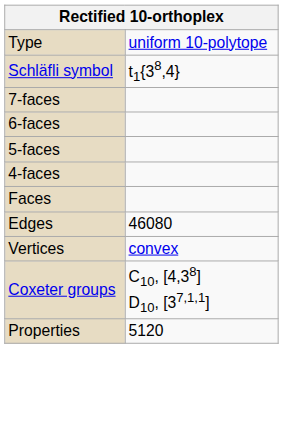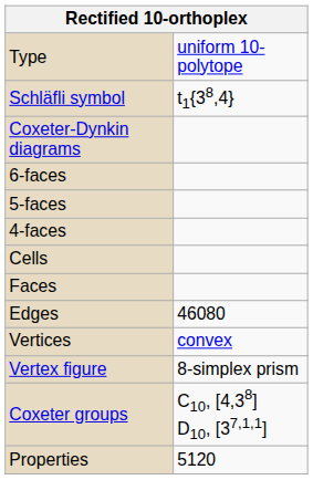 <table class="wikitable" align="right" style="margin-left:10px" width="280">
 <tr>
 <th bgcolor=#e7dcc3 colspan=2>Rectified 10-orthoplex</th>
 </tr>
 <tr>
 <td bgcolor=#e7dcc3>Type</td>
 <td><a href='#'>uniform 10-polytope</a></td>
 </tr>
 <tr>
 <td bgcolor=#e7dcc3><a href='#'>Schläfli symbol</a></td>
 <td>t<sub>1</sub>{3<sup>8</sup>,4}</td>
 </tr>
 <tr>
-<td bgcolor=#e7dcc3>7-faces</td>
-<td></td>
+<td bgcolor=#e7dcc3><a href='#'>Coxeter-Dynkin diagrams</a></td>
+<td><br></td>
 </tr>
 <tr>
 <td bgcolor=#e7dcc3>6-faces</td>
 <td></td>
 </tr>
 <tr>
 <td bgcolor=#e7dcc3>5-faces</td>
 <td></td>
 </tr>
 <tr>
 <td bgcolor=#e7dcc3>4-faces</td>
+<td></td>
+</tr>
+<tr>
+<td bgcolor=#e7dcc3>Cells</td>
 <td></td>
 </tr>
 <tr>
 <td bgcolor=#e7dcc3>Faces</td>
 <td></td>
 </tr>
 <tr>
 <td bgcolor=#e7dcc3>Edges</td>
 <td>46080</td>
 </tr>
 <tr>
 <td bgcolor=#e7dcc3>Vertices</td>
 <td><a href='#'>convex</a></td>
 </tr>
 <tr>
+<td bgcolor=#e7dcc3><a href='#'>Vertex figure</a></td>
+<td>8-simplex prism</td>
+</tr>
+<tr>
 <td bgcolor=#e7dcc3><a href='#'>Coxeter groups</a></td>
 <td>C<sub>10</sub>, [4,3<sup>8</sup>]<br>D<sub>10</sub>, [3<sup>7,1,1</sup>]</td>
 </tr>
 <tr>
 <td bgcolor=#e7dcc3>Properties</td>
 <td>5120</td>
 </tr>
 </table>
